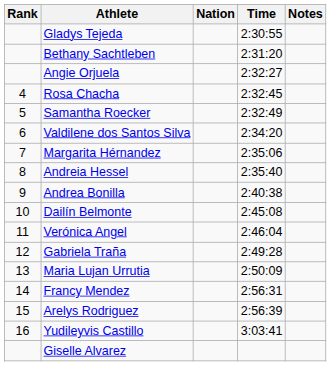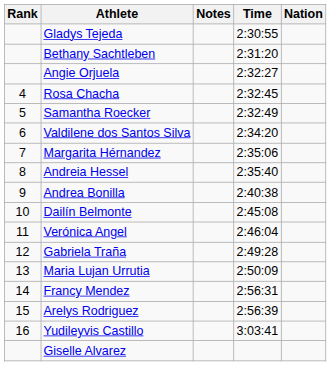 <table class="wikitable sortable" style="text-align:center">
 <tr>
 <th>Rank</th>
 <th>Athlete</th>
+<th>Notes</th>
+<th>Time</th>
 <th>Nation</th>
-<th>Time</th>
-<th>Notes</th>
 </tr>
 <tr>
 <td></td>
 <td align=left><a href='#'>Gladys Tejeda</a></td>
+<td><strong></strong></td>
+<td>2:30:55</td>
 <td align=left></td>
-<td>2:30:55</td>
-<td><strong></strong></td>
 </tr>
 <tr>
 <td></td>
 <td align=left><a href='#'>Bethany Sachtleben</a></td>
+<td><strong></strong></td>
+<td>2:31:20</td>
 <td align=left></td>
-<td>2:31:20</td>
-<td><strong></strong></td>
 </tr>
 <tr>
 <td></td>
 <td align=left><a href='#'>Angie Orjuela</a></td>
+<td><strong></strong></td>
+<td>2:32:27</td>
 <td align=left></td>
-<td>2:32:27</td>
-<td><strong></strong></td>
 </tr>
 <tr>
 <td>4</td>
 <td align=left><a href='#'>Rosa Chacha</a></td>
+<td><strong></strong></td>
+<td>2:32:45</td>
 <td align=left></td>
-<td>2:32:45</td>
-<td><strong></strong></td>
 </tr>
 <tr>
 <td>5</td>
 <td align=left><a href='#'>Samantha Roecker</a></td>
+<td><strong></strong></td>
+<td>2:32:49</td>
 <td align=left></td>
-<td>2:32:49</td>
-<td><strong></strong></td>
 </tr>
 <tr>
 <td>6</td>
 <td align=left><a href='#'>Valdilene dos Santos Silva</a></td>
+<td></td>
+<td>2:34:20</td>
 <td align=left></td>
-<td>2:34:20</td>
-<td></td>
 </tr>
 <tr>
 <td>7</td>
 <td align=left><a href='#'>Margarita Hérnandez</a></td>
+<td></td>
+<td>2:35:06</td>
 <td align=left></td>
-<td>2:35:06</td>
-<td></td>
 </tr>
 <tr>
 <td>8</td>
 <td align=left><a href='#'>Andreia Hessel</a></td>
+<td></td>
+<td>2:35:40</td>
 <td align=left></td>
-<td>2:35:40</td>
-<td></td>
 </tr>
 <tr>
 <td>9</td>
 <td align=left><a href='#'>Andrea Bonilla</a></td>
+<td><strong></strong></td>
+<td>2:40:38</td>
 <td align=left></td>
-<td>2:40:38</td>
-<td><strong></strong></td>
 </tr>
 <tr>
 <td>10</td>
 <td align=left><a href='#'>Dailín Belmonte</a></td>
+<td></td>
+<td>2:45:08</td>
 <td align=left></td>
-<td>2:45:08</td>
-<td></td>
 </tr>
 <tr>
 <td>11</td>
 <td align=left><a href='#'>Verónica Angel</a></td>
+<td><strong></strong></td>
+<td>2:46:04</td>
 <td align=left></td>
-<td>2:46:04</td>
-<td><strong></strong></td>
 </tr>
 <tr>
 <td>12</td>
 <td align=left><a href='#'>Gabriela Traña</a></td>
+<td></td>
+<td>2:49:28</td>
 <td align=left></td>
-<td>2:49:28</td>
-<td></td>
 </tr>
 <tr>
 <td>13</td>
 <td align=left><a href='#'>Maria Lujan Urrutia</a></td>
+<td></td>
+<td>2:50:09</td>
 <td align=left></td>
-<td>2:50:09</td>
-<td></td>
 </tr>
 <tr>
 <td>14</td>
 <td align=left><a href='#'>Francy Mendez</a></td>
+<td></td>
+<td>2:56:31</td>
 <td align=left></td>
-<td>2:56:31</td>
-<td></td>
 </tr>
 <tr>
 <td>15</td>
 <td align=left><a href='#'>Arelys Rodriguez</a></td>
+<td></td>
+<td>2:56:39</td>
 <td align=left></td>
-<td>2:56:39</td>
-<td></td>
 </tr>
 <tr>
 <td>16</td>
 <td align=left><a href='#'>Yudileyvis Castillo</a></td>
+<td></td>
+<td>3:03:41</td>
 <td align=left></td>
-<td>3:03:41</td>
-<td></td>
 </tr>
 <tr>
 <td></td>
 <td align=left><a href='#'>Giselle Alvarez</a></td>
-<td align=left></td>
 <td></td>
 <td></td>
+<td align=left></td>
 </tr>
 </table>
